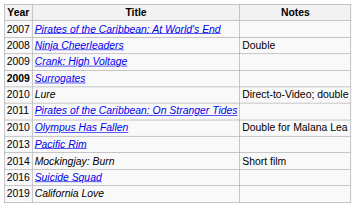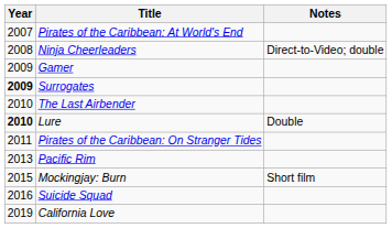 <table class = "wikitable sortable">
 <tr>
 <th>Year</th>
 <th>Title</th>
 <th>Notes</th>
 </tr>
 <tr>
 <td>2007</td>
 <td><em><a href='#'>Pirates of the Caribbean: At World's End</a></em></td>
 <td></td>
 </tr>
 <tr>
 <td>2008</td>
 <td><em><a href='#'>Ninja Cheerleaders</a></em></td>
-<td>Double</td>
+<td>Direct-to-Video; double</td>
 </tr>
 <tr>
 <td>2009</td>
-<td><em><a href='#'>Crank: High Voltage</a></em></td>
+<td><em><a href='#'>Gamer</a></em></td>
 <td></td>
 </tr>
 <tr>
 <td><strong>2009</strong></td>
 <td><em><a href='#'>Surrogates</a></em></td>
 <td></td>
 </tr>
 <tr>
 <td>2010</td>
+<td><em><a href='#'>The Last Airbender</a></em></td>
+<td></td>
+</tr>
+<tr>
+<td><strong>2010</strong></td>
 <td><em>Lure</em></td>
-<td>Direct-to-Video; double</td>
+<td>Double</td>
 </tr>
 <tr>
 <td>2011</td>
 <td><em><a href='#'>Pirates of the Caribbean: On Stranger Tides</a></em></td>
 <td></td>
 </tr>
 <tr>
-<td>2010</td>
-<td><em><a href='#'>Olympus Has Fallen</a></em></td>
-<td>Double for Malana Lea</td>
-</tr>
-<tr>
 <td>2013</td>
 <td><em><a href='#'>Pacific Rim</a></em></td>
 <td></td>
 </tr>
 <tr>
-<td>2014</td>
+<td>2015</td>
 <td><em>Mockingjay: Burn</em></td>
 <td>Short film</td>
 </tr>
 <tr>
 <td>2016</td>
 <td><em><a href='#'>Suicide Squad</a></em></td>
 <td></td>
 </tr>
 <tr>
 <td>2019</td>
 <td><em>California Love</em></td>
 <td></td>
 </tr>
 </table>
